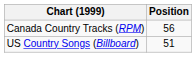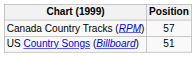 <table class="wikitable sortable">
 <tr>
 <th scope="col">Chart (1999)</th>
 <th scope="col">Position</th>
 </tr>
 <tr>
 <td>Canada Country Tracks (<em><a href='#'>RPM</a></em>)</td>
-<td align="center">56</td>
+<td align="center">57</td>
 </tr>
 <tr>
 <td>US <a href='#'>Country Songs</a> (<em><a href='#'>Billboard</a></em>)</td>
 <td align="center">51</td>
 </tr>
 </table>
